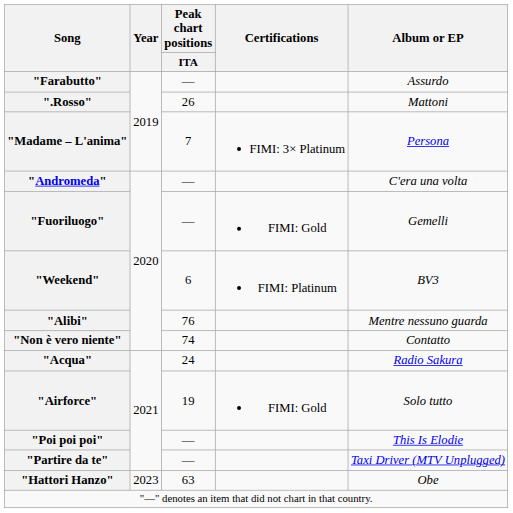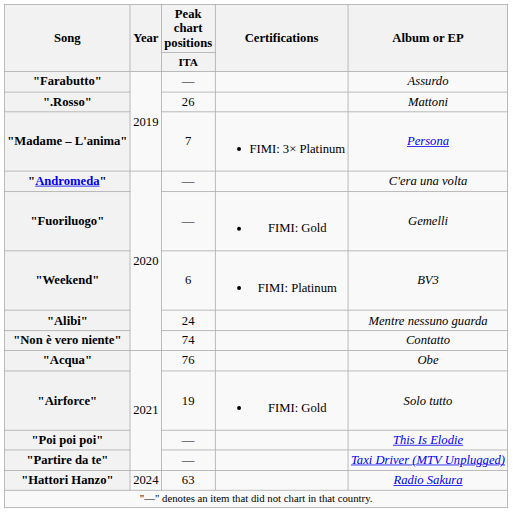 <table class="wikitable plainrowheaders" style="text-align:center;">
 <tr>
 <th scope="col" rowspan="2">Song</th>
 <th scope="col" rowspan="2">Year</th>
 <th scope="col" colspan="1">Peak chart positions</th>
 <th scope="col" rowspan="2">Certifications</th>
 <th scope="col" rowspan="2">Album or EP</th>
 </tr>
 <tr>
 <th scope="col" style="width:3em;font-size:90%;">ITA<br></th>
 </tr>
 <tr>
 <th scope="row">"Farabutto"<br></th>
 <td rowspan="3">2019</td>
 <td>—</td>
 <td></td>
 <td><em>Assurdo</em></td>
 </tr>
 <tr>
 <th scope="row">".Rosso"<br></th>
 <td>26</td>
 <td></td>
 <td><em>Mattoni</em></td>
 </tr>
 <tr>
 <th scope="row">"Madame – L'anima"<br></th>
 <td>7</td>
 <td><br><ul><li>FIMI: 3× Platinum</li></ul></td>
 <td><em><a href='#'>Persona</a></em></td>
 </tr>
 <tr>
 <th scope="row">"<a href='#'>Andromeda</a>"<br></th>
 <td rowspan="5">2020</td>
 <td>—</td>
 <td></td>
 <td><em>C'era una volta</em></td>
 </tr>
 <tr>
 <th scope="row">"Fuoriluogo"<br></th>
 <td>—</td>
 <td><br><ul><li>FIMI: Gold</li></ul></td>
 <td><em>Gemelli</em></td>
 </tr>
 <tr>
 <th scope="row">"Weekend"<br></th>
 <td>6</td>
 <td><br><ul><li>FIMI: Platinum</li></ul></td>
 <td><em>BV3</em></td>
 </tr>
 <tr>
 <th scope="row">"Alibi"<br></th>
-<td>76</td>
+<td>24<br></td>
 <td></td>
 <td><em>Mentre nessuno guarda</em></td>
 </tr>
 <tr>
 <th scope="row">"Non è vero niente"<br></th>
 <td>74</td>
 <td></td>
 <td><em>Contatto</em></td>
 </tr>
 <tr>
 <th scope="row">"Acqua"<br></th>
 <td rowspan="4">2021</td>
-<td>24<br></td>
+<td>76</td>
 <td></td>
-<td><em><a href='#'>Radio Sakura</a></em></td>
+<td><em>Obe</em></td>
 </tr>
 <tr>
 <th scope="row">"Airforce"<br></th>
 <td>19</td>
 <td><br><ul><li>FIMI: Gold</li></ul></td>
 <td><em>Solo tutto</em></td>
 </tr>
 <tr>
 <th scope="row">"Poi poi poi" <br></th>
 <td>—</td>
 <td></td>
 <td><em><a href='#'>This Is Elodie</a></em></td>
 </tr>
 <tr>
 <th scope="row">"Partire da te" <br></th>
 <td>—</td>
 <td></td>
 <td><em><a href='#'>Taxi Driver (MTV Unplugged)</a></em></td>
 </tr>
 <tr>
 <th scope="row">"Hattori Hanzo" <br></th>
-<td>2023</td>
+<td>2024</td>
 <td>63</td>
 <td></td>
-<td><em>Obe</em></td>
+<td><em><a href='#'>Radio Sakura</a></em></td>
 </tr>
 <tr>
 <td colspan="5" style="text-align:center; font-size:85%;">"—" denotes an item that did not chart in that country.</td>
 </tr>
 </table>
